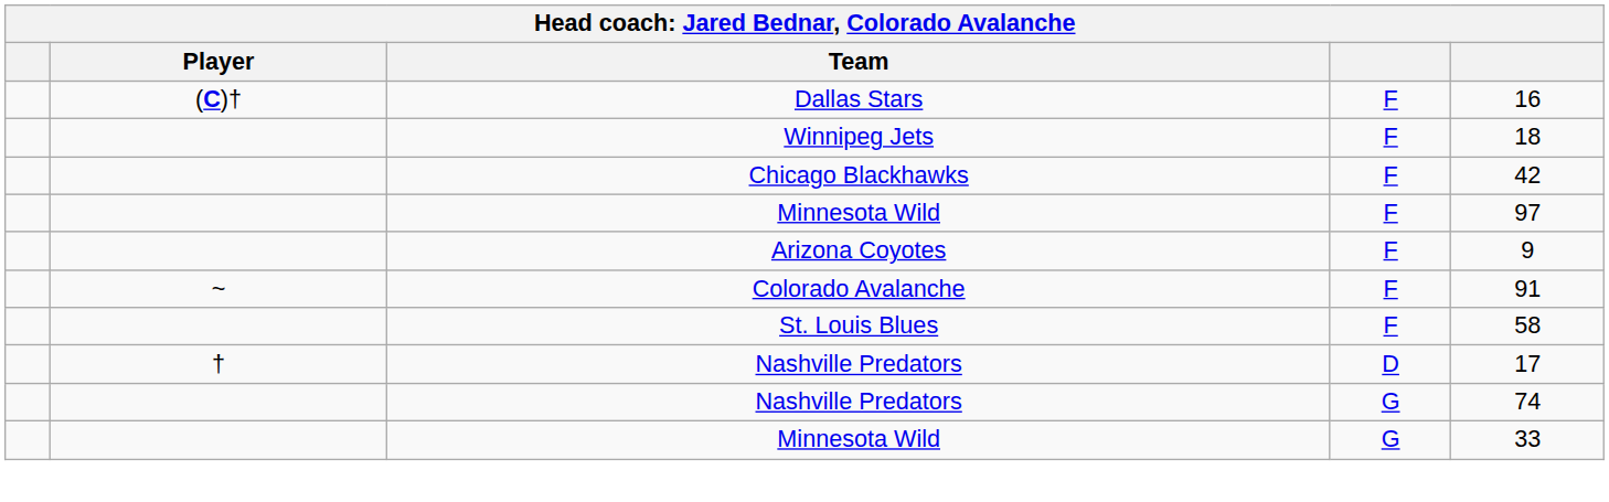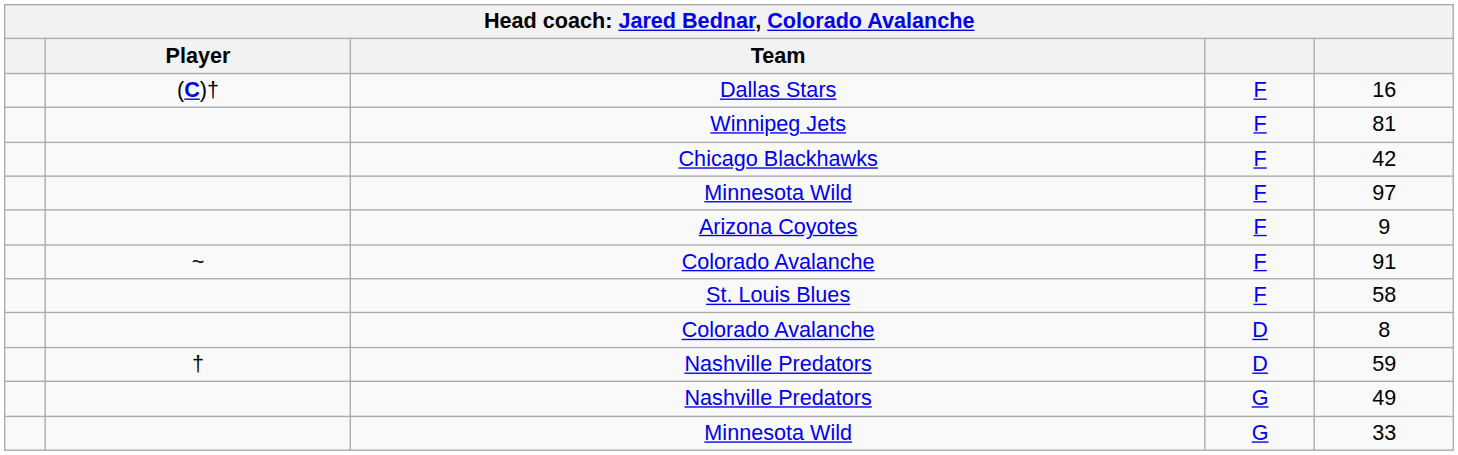 <table class="wikitable sortable" style="text-align:center" width="85%">
 <tr>
 <th colspan=5>Head coach:  <a href='#'>Jared Bednar</a>, <a href='#'>Colorado Avalanche</a></th>
 </tr>
 <tr>
 <th></th>
 <th>Player</th>
 <th>Team</th>
 <th></th>
 <th></th>
 </tr>
 <tr>
 <td></td>
 <td> (<strong><a href='#'>C</a></strong>)†</td>
 <td><a href='#'>Dallas Stars</a></td>
 <td><a href='#'>F</a></td>
 <td>16</td>
 </tr>
 <tr>
 <td></td>
 <td></td>
 <td><a href='#'>Winnipeg Jets</a></td>
 <td><a href='#'>F</a></td>
-<td>18</td>
+<td>81</td>
 </tr>
 <tr>
 <td></td>
 <td></td>
 <td><a href='#'>Chicago Blackhawks</a></td>
 <td><a href='#'>F</a></td>
 <td>42</td>
 </tr>
 <tr>
 <td></td>
 <td></td>
 <td><a href='#'>Minnesota Wild</a></td>
 <td><a href='#'>F</a></td>
 <td>97</td>
 </tr>
 <tr>
 <td></td>
 <td></td>
 <td><a href='#'>Arizona Coyotes</a></td>
 <td><a href='#'>F</a></td>
 <td>9</td>
 </tr>
 <tr>
 <td></td>
 <td>~</td>
 <td><a href='#'>Colorado Avalanche</a></td>
 <td><a href='#'>F</a></td>
 <td>91</td>
 </tr>
 <tr>
 <td></td>
 <td></td>
 <td><a href='#'>St. Louis Blues</a></td>
 <td><a href='#'>F</a></td>
 <td>58</td>
 </tr>
 <tr>
 <td></td>
+<td></td>
+<td><a href='#'>Colorado Avalanche</a></td>
+<td><a href='#'>D</a></td>
+<td>8</td>
+</tr>
+<tr>
+<td></td>
 <td>†</td>
 <td><a href='#'>Nashville Predators</a></td>
 <td><a href='#'>D</a></td>
-<td>17</td>
+<td>59</td>
 </tr>
 <tr>
 <td></td>
 <td></td>
 <td><a href='#'>Nashville Predators</a></td>
 <td><a href='#'>G</a></td>
-<td>74</td>
+<td>49</td>
 </tr>
 <tr>
 <td></td>
 <td></td>
 <td><a href='#'>Minnesota Wild</a></td>
 <td><a href='#'>G</a></td>
 <td>33</td>
 </tr>
 </table>
